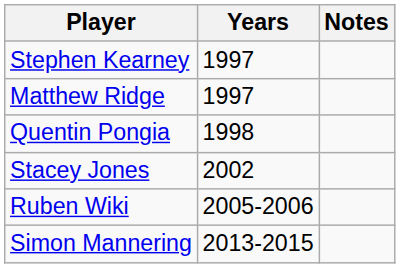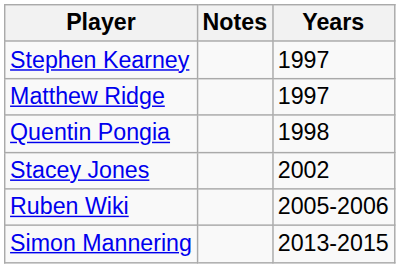 <table class="wikitable sortable">
 <tr>
 <th>Player</th>
+<th>Notes</th>
 <th>Years</th>
-<th>Notes</th>
 </tr>
 <tr>
 <td><a href='#'>Stephen Kearney</a></td>
+<td></td>
 <td>1997</td>
-<td></td>
 </tr>
 <tr>
 <td><a href='#'>Matthew Ridge</a></td>
+<td></td>
 <td>1997</td>
-<td></td>
 </tr>
 <tr>
 <td><a href='#'>Quentin Pongia</a></td>
+<td></td>
 <td>1998</td>
-<td></td>
 </tr>
 <tr>
 <td><a href='#'>Stacey Jones</a></td>
+<td></td>
 <td>2002</td>
-<td></td>
 </tr>
 <tr>
 <td><a href='#'>Ruben Wiki</a></td>
+<td></td>
 <td>2005-2006</td>
-<td></td>
 </tr>
 <tr>
 <td><a href='#'>Simon Mannering</a></td>
+<td></td>
 <td>2013-2015</td>
-<td></td>
 </tr>
 </table>
